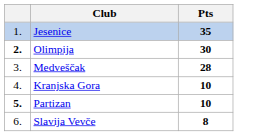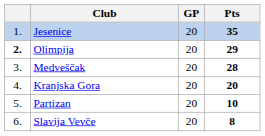 <table class="wikitable">
 <tr>
 <th width="30"></th>
 <th width="200">Club</th>
+<th width="30">GP</th>
 <th width="70">Pts</th>
 </tr>
 <tr bgcolor="#BCD2EE" align="center">
 <td>1.</td>
 <td align="left"><a href='#'>Jesenice</a></td>
+<td>20</td>
 <td><strong>35</strong></td>
 </tr>
 <tr bgcolor="#FFFFFF" align="center">
 <td><strong>2.</strong></td>
 <td align="left"><a href='#'>Olimpija</a></td>
-<td><strong>30</strong></td>
+<td>20</td>
+<td><strong>29</strong></td>
 </tr>
 <tr bgcolor="#FFFFFF" align="center">
 <td>3.</td>
 <td align="left"><a href='#'>Medveščak</a></td>
+<td>20</td>
 <td><strong>28</strong></td>
 </tr>
 <tr bgcolor="#FFFFFF" align="center">
 <td>4.</td>
 <td align="left"><a href='#'>Kranjska Gora</a></td>
-<td><strong>10</strong></td>
+<td>20</td>
+<td><strong>20</strong></td>
 </tr>
 <tr bgcolor="#FFFFFF" align="center">
-<td><strong>5.</strong></td>
+<td>5.</td>
 <td align="left"><a href='#'>Partizan</a></td>
+<td>20</td>
 <td><strong>10</strong></td>
 </tr>
 <tr bgcolor="#FFFFFF" align="center">
 <td>6.</td>
 <td align="left"><a href='#'>Slavija Vevče</a></td>
+<td>20</td>
 <td><strong>8</strong></td>
 </tr>
 </table>
